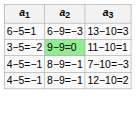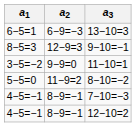 <table class="wikitable">
 <tr>
 <th><em>a</em><sub>1</sub></th>
 <th><em>a</em><sub>2</sub></th>
 <th><em>a</em><sub>3</sub></th>
 </tr>
 <tr>
 <td>6−5=1</td>
 <td>6−9=−3</td>
 <td>13−10=3</td>
 </tr>
 <tr>
+<td>8−5=3</td>
+<td>12−9=3</td>
+<td>9−10=−1</td>
+</tr>
+<tr>
 <td>3−5=−2</td>
-<td style="background: lightgreen;">9−9=0</td>
+<td>9−9=0</td>
 <td>11−10=1</td>
+</tr>
+<tr>
+<td>5−5=0</td>
+<td>11−9=2</td>
+<td>8−10=−2</td>
 </tr>
 <tr>
 <td>4−5=−1</td>
 <td>8−9=−1</td>
 <td>7−10=−3</td>
 </tr>
 <tr>
 <td>4−5=−1</td>
 <td>8−9=−1</td>
 <td>12−10=2</td>
 </tr>
 </table>
